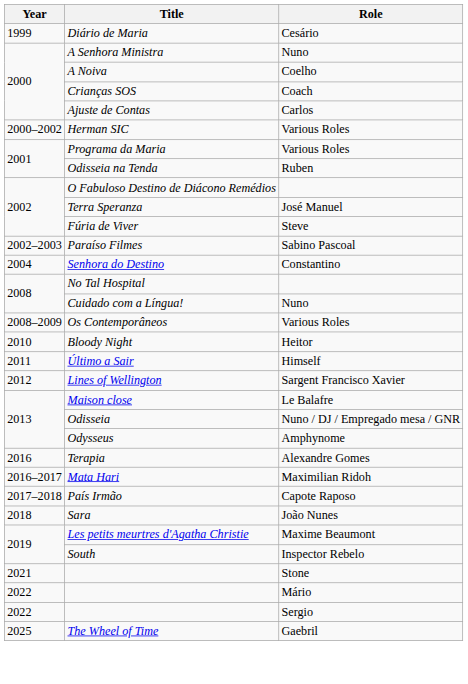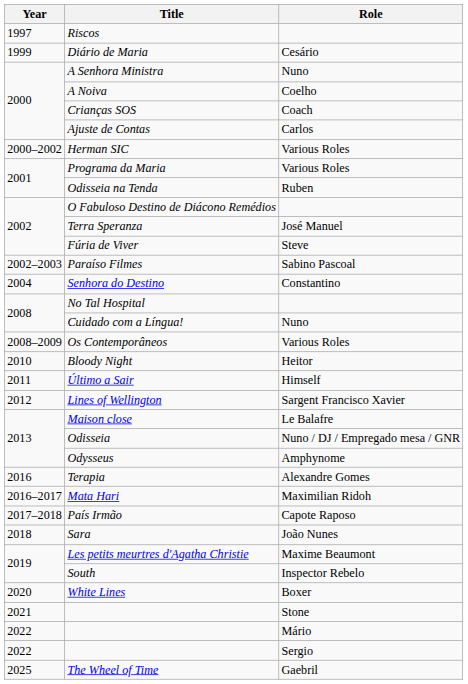 <table class="wikitable sortable">
 <tr>
 <th>Year</th>
 <th>Title</th>
 <th>Role</th>
+</tr>
+<tr>
+<td>1997</td>
+<td><em>Riscos</em></td>
+<td></td>
 </tr>
 <tr>
 <td>1999</td>
 <td><em>Diário de Maria</em></td>
 <td>Cesário</td>
 </tr>
 <tr>
 <td rowspan="4">2000</td>
 <td><em>A Senhora Ministra</em></td>
 <td>Nuno</td>
 </tr>
 <tr>
 <td><em>A Noiva</em></td>
 <td>Coelho</td>
 </tr>
 <tr>
 <td><em>Crianças SOS</em></td>
 <td>Coach</td>
 </tr>
 <tr>
 <td><em>Ajuste de Contas</em></td>
 <td>Carlos</td>
 </tr>
 <tr>
 <td>2000–2002</td>
 <td><em>Herman SIC</em></td>
 <td>Various Roles</td>
 </tr>
 <tr>
 <td rowspan="2">2001</td>
 <td><em>Programa da Maria</em></td>
 <td>Various Roles</td>
 </tr>
 <tr>
 <td><em>Odisseia na Tenda</em></td>
 <td>Ruben</td>
 </tr>
 <tr>
 <td rowspan="3">2002</td>
 <td><em>O Fabuloso Destino de Diácono Remédios</em></td>
 <td></td>
 </tr>
 <tr>
 <td><em>Terra Speranza</em></td>
 <td>José Manuel</td>
 </tr>
 <tr>
 <td><em>Fúria de Viver</em></td>
 <td>Steve</td>
 </tr>
 <tr>
 <td>2002–2003</td>
 <td><em>Paraíso Filmes</em></td>
 <td>Sabino Pascoal</td>
 </tr>
 <tr>
 <td>2004</td>
 <td><em><a href='#'>Senhora do Destino</a></em></td>
 <td>Constantino</td>
 </tr>
 <tr>
 <td rowspan="2">2008</td>
 <td><em>No Tal Hospital</em></td>
 <td></td>
 </tr>
 <tr>
 <td><em>Cuidado com a Língua!</em></td>
 <td>Nuno</td>
 </tr>
 <tr>
 <td>2008–2009</td>
 <td><em>Os Contemporâneos</em></td>
 <td>Various Roles</td>
 </tr>
 <tr>
 <td>2010</td>
 <td><em>Bloody Night</em></td>
 <td>Heitor</td>
 </tr>
 <tr>
 <td>2011</td>
 <td><em><a href='#'>Último a Sair</a></em></td>
 <td>Himself</td>
 </tr>
 <tr>
 <td>2012</td>
 <td><em><a href='#'>Lines of Wellington</a></em></td>
 <td>Sargent Francisco Xavier</td>
 </tr>
 <tr>
 <td rowspan="3">2013</td>
 <td><em><a href='#'>Maison close</a></em></td>
 <td>Le Balafre</td>
 </tr>
 <tr>
 <td><em>Odisseia</em></td>
 <td>Nuno / DJ / Empregado mesa / GNR</td>
 </tr>
 <tr>
 <td><em>Odysseus</em></td>
 <td>Amphynome</td>
 </tr>
 <tr>
 <td>2016</td>
 <td><em>Terapia</em></td>
 <td>Alexandre Gomes</td>
 </tr>
 <tr>
 <td>2016–2017</td>
 <td><em><a href='#'>Mata Hari</a></em></td>
 <td>Maximilian Ridoh</td>
 </tr>
 <tr>
 <td>2017–2018</td>
 <td><em>País Irmão</em></td>
 <td>Capote Raposo</td>
 </tr>
 <tr>
 <td>2018</td>
 <td><em>Sara</em></td>
 <td>João Nunes</td>
 </tr>
 <tr>
 <td rowspan="2">2019</td>
 <td><a href='#'><em>Les petits meurtres d'Agatha Christie</em></a></td>
 <td>Maxime Beaumont</td>
 </tr>
 <tr>
 <td><em>South</em></td>
 <td>Inspector Rebelo</td>
 </tr>
 <tr>
+<td>2020</td>
+<td><em><a href='#'>White Lines</a></em></td>
+<td>Boxer</td>
+</tr>
+<tr>
 <td>2021</td>
 <td><em></em></td>
 <td>Stone</td>
 </tr>
 <tr>
 <td>2022</td>
 <td><em></em></td>
 <td>Mário</td>
 </tr>
 <tr>
 <td>2022</td>
 <td><em></em></td>
 <td>Sergio</td>
 </tr>
 <tr>
 <td>2025</td>
 <td><em><a href='#'>The Wheel of Time</a></em></td>
 <td>Gaebril</td>
 </tr>
 </table>
